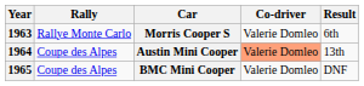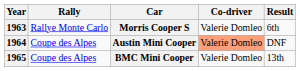 <table class="wikitable">
 <tr>
 <th>Year</th>
 <th>Rally</th>
 <th>Car</th>
 <th>Co-driver</th>
 <th>Result</th>
 </tr>
 <tr>
 <th>1963</th>
 <td><a href='#'>Rallye Monte Carlo</a></td>
 <th>Morris Cooper S</th>
 <td>Valerie Domleo</td>
 <td>6th</td>
 </tr>
 <tr>
 <th>1964</th>
 <td><a href='#'>Coupe des Alpes</a></td>
 <th>Austin Mini Cooper</th>
 <td style="background: lightsalmon;">Valerie Domleo</td>
-<td>13th</td>
+<td>DNF</td>
 </tr>
 <tr>
 <th>1965</th>
 <td><a href='#'>Coupe des Alpes</a></td>
 <th>BMC Mini Cooper</th>
 <td>Valerie Domleo</td>
-<td>DNF</td>
+<td>13th</td>
 </tr>
 </table>
